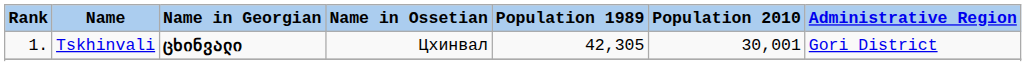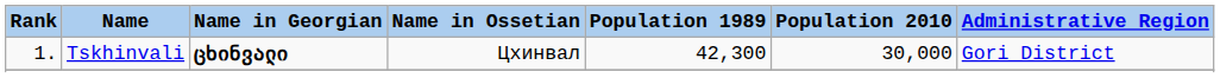 <table class="wikitable sortable" style="text-align:right;">
 <tr>
 <th align="center" style="background-color:#ABCDEF">Rank</th>
 <th align="center" style="background-color:#ABCDEF">Name</th>
 <th align="center" style="background-color:#ABCDEF">Name in Georgian</th>
 <th align="center" style="background-color:#ABCDEF">Name in Ossetian</th>
 <th align="center" style="background-color:#ABCDEF">Population 1989</th>
 <th align="center" style="background-color:#ABCDEF">Population 2010</th>
 <th align="center" style="background-color:#ABCDEF"><a href='#'>Administrative Region</a></th>
 </tr>
 <tr bgcolor="#F9F9F9">
 <td>1.</td>
 <td align="left"><a href='#'>Tskhinvali</a></td>
 <td align="left"><strong>ცხინვალი</strong></td>
 <td>Цхинвал</td>
-<td>42,305</td>
-<td>30,001</td>
+<td>42,300</td>
+<td>30,000</td>
 <td align="left"><a href='#'>Gori District</a></td>
 </tr>
 <tr bgcolor="#F9F9F9">
 </tr>
 <tr>
 </tr>
 </table>
